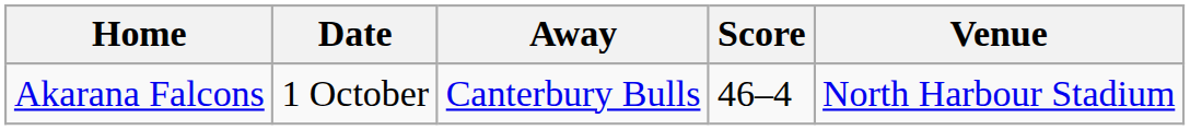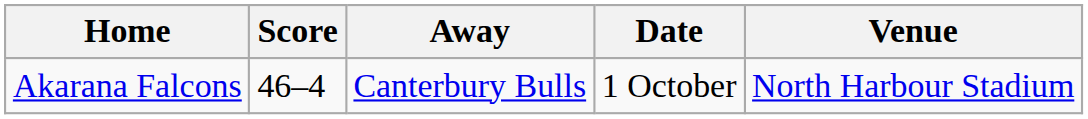 <table class="wikitable">
 <tr>
 <th>Home</th>
+<th>Score</th>
+<th>Away</th>
 <th>Date</th>
-<th>Away</th>
-<th>Score</th>
 <th>Venue</th>
 </tr>
 <tr>
 <td> <a href='#'>Akarana Falcons</a></td>
+<td>46–4</td>
+<td> <a href='#'>Canterbury Bulls</a></td>
 <td>1 October</td>
-<td> <a href='#'>Canterbury Bulls</a></td>
-<td>46–4</td>
 <td><a href='#'>North Harbour Stadium</a></td>
 </tr>
 </table>
